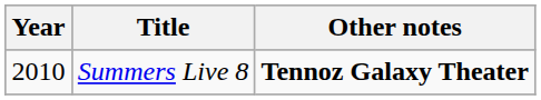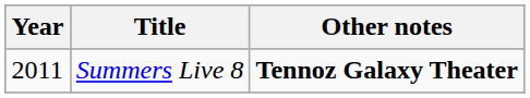 <table class="wikitable" style="font-size: 90%;">
 <tr>
 <th>Year</th>
 <th>Title</th>
 <th>Other notes</th>
 </tr>
 <tr>
-<td>2010</td>
+<td>2011</td>
 <td><em><a href='#'>Summers</a> Live 8</em></td>
 <td><strong>Tennoz Galaxy Theater</strong></td>
 </tr>
 </table>
